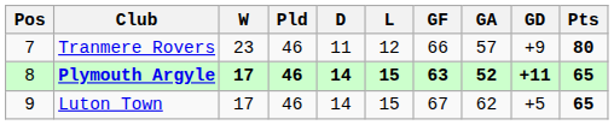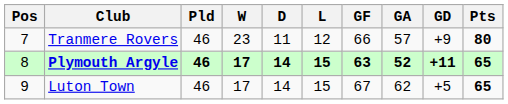 <table class="wikitable" style="text-align:center">
 <tr>
 <th width=30>Pos</th>
 <th>Club</th>
+<th width=30>Pld</th>
 <th width=30>W</th>
-<th width=30>Pld</th>
 <th width=30>D</th>
 <th width=30>L</th>
 <th width=30>GF</th>
 <th width=30>GA</th>
 <th width=30>GD</th>
 <th width=30>Pts</th>
 </tr>
 <tr>
 <td>7</td>
 <td align="left"><a href='#'>Tranmere Rovers</a></td>
+<td>46</td>
 <td>23</td>
-<td>46</td>
 <td>11</td>
 <td>12</td>
 <td>66</td>
 <td>57</td>
 <td>+9</td>
 <td><strong>80</strong></td>
 </tr>
 <tr style="background:#cfc;">
 <td>8</td>
 <td align="left"><strong><a href='#'>Plymouth Argyle</a></strong></td>
+<td><strong>46</strong></td>
 <td><strong>17</strong></td>
-<td><strong>46</strong></td>
 <td><strong>14</strong></td>
 <td><strong>15</strong></td>
 <td><strong>63</strong></td>
 <td><strong>52</strong></td>
 <td><strong>+11</strong></td>
 <td><strong>65</strong></td>
 </tr>
 <tr>
 <td>9</td>
 <td align="left"><a href='#'>Luton Town</a></td>
+<td>46</td>
 <td>17</td>
-<td>46</td>
 <td>14</td>
 <td>15</td>
 <td>67</td>
 <td>62</td>
 <td>+5</td>
 <td><strong>65</strong></td>
 </tr>
 </table>
